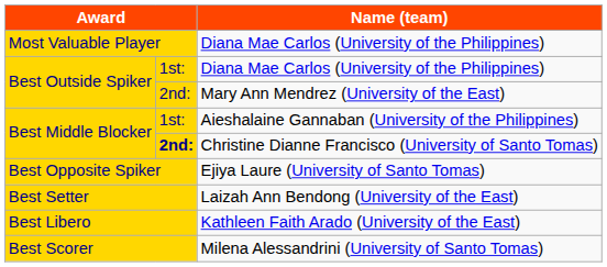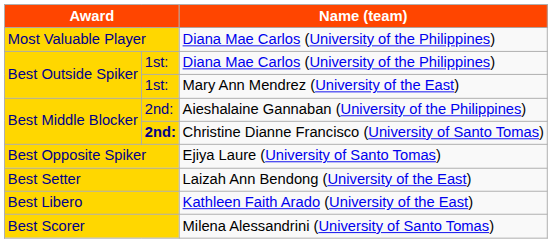 <table class="wikitable">
 <tr>
 <th style="background:#FF4500; color:#FFFFFF;" colspan="2">Award</th>
 <th style="background:#FF4500; color:#FFFFFF;">Name (team)</th>
 </tr>
 <tr>
 <td style="background:#FFD700; color:#00008B;" colspan="2">Most Valuable Player</td>
 <td> <a href='#'>Diana Mae Carlos</a> (<a href='#'>University of the Philippines</a>)</td>
 </tr>
 <tr>
 <td style="background:#FFD700; color:#00008B;" rowspan=2>Best Outside Spiker</td>
 <td style="background:#FFD700; color:#00008B;">1st:</td>
 <td> <a href='#'>Diana Mae Carlos</a> (<a href='#'>University of the Philippines</a>)</td>
 </tr>
 <tr>
-<td style="background:#FFD700; color:#00008B;">2nd:</td>
+<td style="background:#FFD700; color:#00008B;">1st:</td>
 <td> Mary Ann Mendrez (<a href='#'>University of the East</a>)</td>
 </tr>
 <tr>
 <td style="background:#FFD700; color:#00008B;" rowspan="2">Best Middle Blocker</td>
-<td style="background:#FFD700; color:#00008B;">1st:</td>
+<td style="background:#FFD700; color:#00008B;">2nd:</td>
 <td> Aieshalaine Gannaban (<a href='#'>University of the Philippines</a>)</td>
 </tr>
 <tr>
 <td style="background:#FFD700; color:#00008B;"><strong>2nd:</strong></td>
 <td> Christine Dianne Francisco (<a href='#'>University of Santo Tomas</a>)</td>
 </tr>
 <tr>
 <td style="background:#FFD700; color:#00008B;" colspan="2">Best Opposite Spiker</td>
 <td> Ejiya Laure (<a href='#'>University of Santo Tomas</a>)</td>
 </tr>
 <tr>
 <td style="background:#FFD700; color:#00008B;" colspan="2">Best Setter</td>
 <td> Laizah Ann Bendong (<a href='#'>University of the East</a>)</td>
 </tr>
 <tr>
 <td style="background:#FFD700; color:#00008B;" colspan="2">Best Libero</td>
 <td> <a href='#'>Kathleen Faith Arado</a> (<a href='#'>University of the East</a>)</td>
 </tr>
 <tr>
 <td style="background:#FFD700; color:#00008B;" colspan="2">Best Scorer</td>
 <td>  Milena Alessandrini (<a href='#'>University of Santo Tomas</a>)</td>
 </tr>
 </table>
